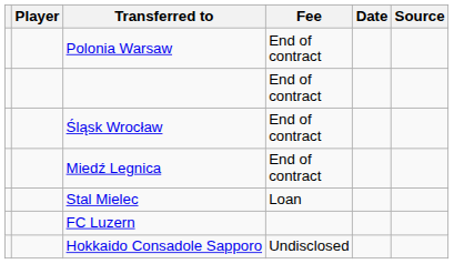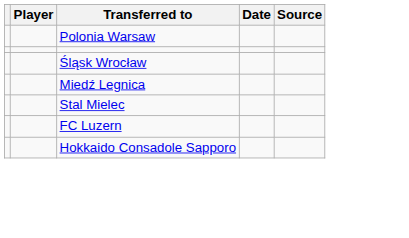 <table class="wikitable plainrowheaders sortable">
 <tr>
 <th></th>
 <th scope="col">Player</th>
 <th>Transferred to</th>
-<th style="width: 85px;">Fee</th>
 <th scope="col">Date</th>
 <th scope="col">Source</th>
 </tr>
 <tr>
 <td align="center"></td>
 <td> </td>
 <td> <a href='#'>Polonia Warsaw</a></td>
-<td>End of contract</td>
 <td></td>
 <td></td>
 </tr>
 <tr>
 <td align="center"></td>
 <td> </td>
 <td></td>
-<td>End of contract</td>
 <td></td>
 <td></td>
 </tr>
 <tr>
 <td align="center"></td>
 <td> </td>
 <td> <a href='#'>Śląsk Wrocław</a></td>
-<td>End of contract</td>
 <td></td>
 <td></td>
 </tr>
 <tr>
 <td align="center"></td>
 <td></td>
 <td> <a href='#'>Miedź Legnica</a></td>
-<td>End of contract</td>
 <td></td>
 <td></td>
 </tr>
 <tr>
 <td align="center"></td>
 <td></td>
 <td> <a href='#'>Stal Mielec</a></td>
-<td>Loan</td>
 <td></td>
 <td></td>
 </tr>
 <tr>
 <td align="center"></td>
 <td></td>
 <td> <a href='#'>FC Luzern</a></td>
 <td></td>
 <td></td>
-<td></td>
 </tr>
 <tr>
 <td align="center"></td>
 <td></td>
 <td> <a href='#'>Hokkaido Consadole Sapporo</a></td>
-<td>Undisclosed</td>
 <td></td>
 <td></td>
 </tr>
 </table>
